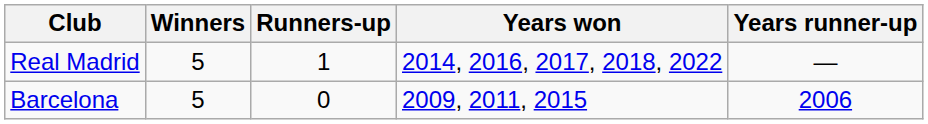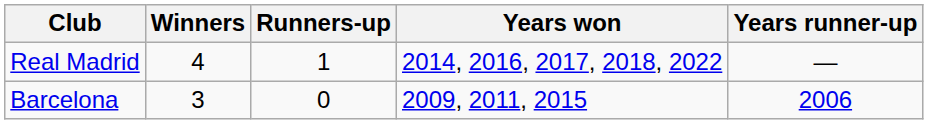 <table class="wikitable sortable">
 <tr>
 <th>Club</th>
 <th>Winners</th>
 <th>Runners-up</th>
 <th class="unsortable">Years won</th>
 <th class="unsortable">Years runner-up</th>
 </tr>
 <tr>
 <td><a href='#'>Real Madrid</a></td>
-<td align=center>5</td>
+<td align=center>4</td>
 <td align=center>1</td>
 <td><a href='#'>2014</a>, <a href='#'>2016</a>, <a href='#'>2017</a>, <a href='#'>2018</a>, <a href='#'>2022</a></td>
 <td align=center>—</td>
 </tr>
 <tr>
 <td><a href='#'>Barcelona</a></td>
-<td align=center>5</td>
+<td align=center>3</td>
 <td align=center>0</td>
 <td><a href='#'>2009</a>, <a href='#'>2011</a>, <a href='#'>2015</a></td>
 <td align=center><a href='#'>2006</a></td>
 </tr>
 </table>
